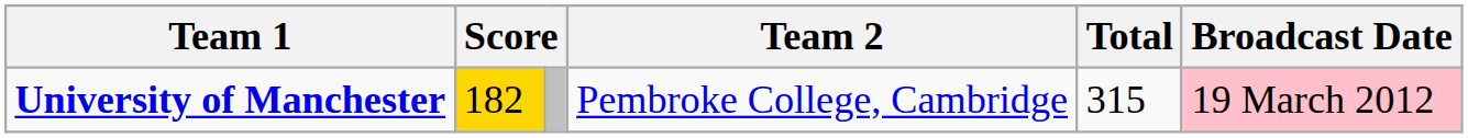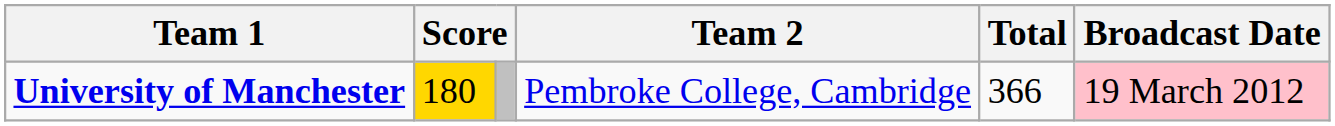 <table class="wikitable" border="1">
 <tr>
 <th>Team 1</th>
 <th colspan=2>Score</th>
 <th>Team 2</th>
 <th>Total</th>
 <th>Broadcast Date</th>
 </tr>
 <tr>
 <td><strong><a href='#'>University of Manchester</a></strong></td>
-<td style="background:gold">182</td>
+<td style="background:gold">180</td>
 <td style="background:silver"></td>
 <td><a href='#'>Pembroke College, Cambridge</a></td>
-<td>315</td>
+<td>366</td>
 <td style="background: pink;">19 March 2012</td>
 </tr>
 </table>
